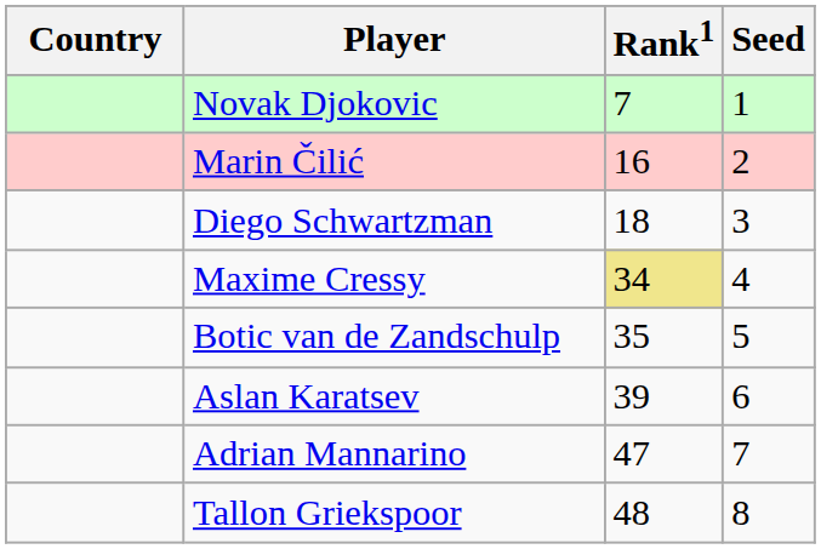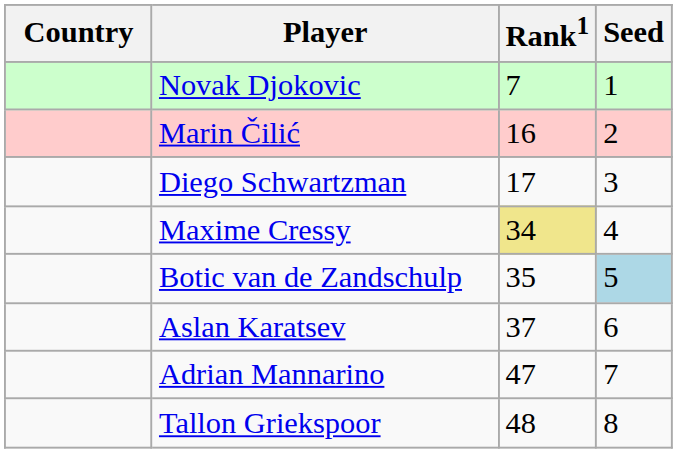 <table class="wikitable" border="1">
 <tr>
 <th width="70">Country</th>
 <th width="175">Player</th>
 <th>Rank<sup>1</sup></th>
 <th>Seed</th>
 </tr>
 <tr bgcolor=#cfc>
 <td></td>
 <td><a href='#'>Novak Djokovic</a></td>
 <td>7</td>
 <td>1</td>
 </tr>
 <tr bgcolor=#fcc>
 <td></td>
 <td><a href='#'>Marin Čilić</a></td>
 <td>16</td>
 <td>2</td>
 </tr>
 <tr>
 <td></td>
 <td><a href='#'>Diego Schwartzman</a></td>
-<td>18</td>
+<td>17</td>
 <td>3</td>
 </tr>
 <tr>
 <td></td>
 <td><a href='#'>Maxime Cressy</a></td>
 <td style="background: khaki;">34</td>
 <td>4</td>
 </tr>
 <tr>
 <td></td>
 <td><a href='#'>Botic van de Zandschulp</a></td>
 <td>35</td>
-<td>5</td>
+<td style="background: lightblue;">5</td>
 </tr>
 <tr>
 <td></td>
 <td><a href='#'>Aslan Karatsev</a></td>
-<td>39</td>
+<td>37</td>
 <td>6</td>
 </tr>
 <tr>
 <td></td>
 <td><a href='#'>Adrian Mannarino</a></td>
 <td>47</td>
 <td>7</td>
 </tr>
 <tr>
 <td></td>
 <td><a href='#'>Tallon Griekspoor</a></td>
 <td>48</td>
 <td>8</td>
 </tr>
 </table>
